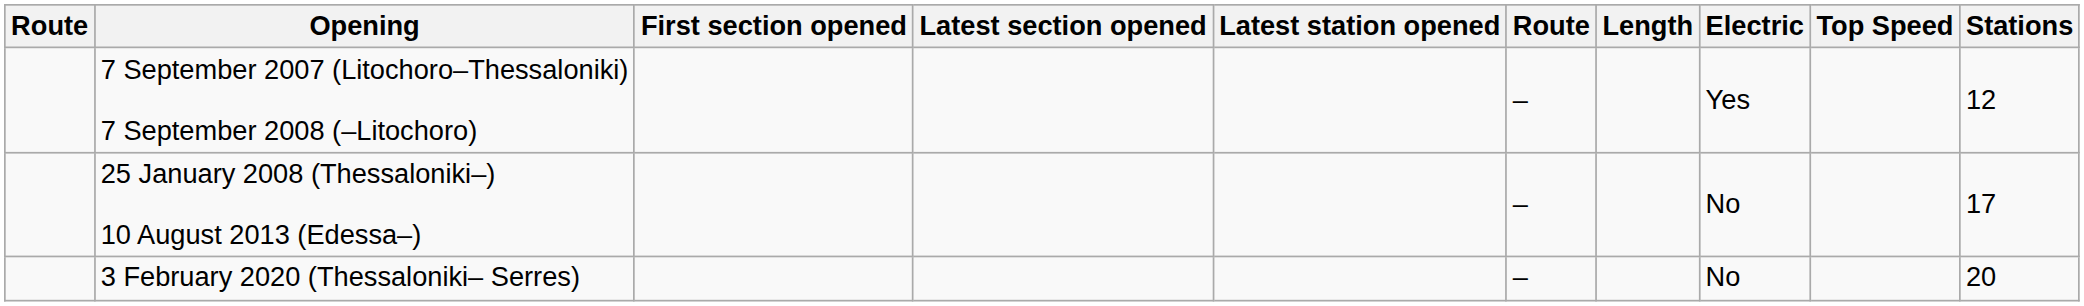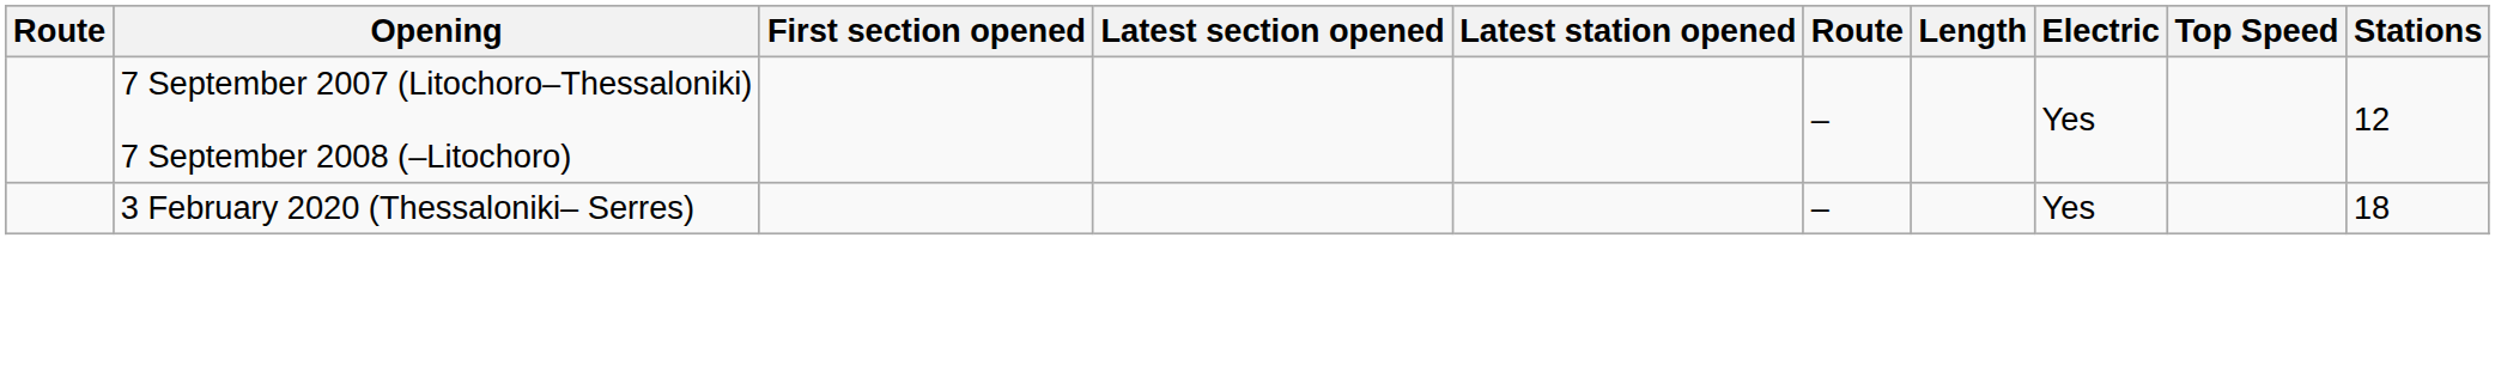 <table class=wikitable>
 <tr>
 <th>Route</th>
 <th>Opening</th>
 <th>First section opened</th>
 <th>Latest section opened</th>
 <th>Latest station opened</th>
 <th>Route</th>
 <th>Length</th>
 <th>Electric</th>
 <th>Top Speed</th>
 <th>Stations</th>
 </tr>
 <tr>
 <td></td>
 <td>7 September 2007 (Litochoro–Thessaloniki)<br><br>7 September 2008 (–Litochoro)</td>
 <td></td>
 <td></td>
 <td></td>
 <td>–</td>
 <td></td>
 <td>Yes</td>
 <td></td>
 <td>12</td>
 </tr>
 <tr>
 <td></td>
-<td>25 January 2008 (Thessaloniki–)<br><br>10 August 2013 (Edessa–)</td>
-<td></td>
-<td></td>
-<td></td>
-<td>–</td>
-<td></td>
-<td>No</td>
-<td></td>
-<td>17</td>
-</tr>
-<tr>
-<td></td>
 <td>3 February 2020 (Thessaloniki– Serres)</td>
 <td></td>
 <td></td>
 <td></td>
 <td>–</td>
 <td></td>
-<td>No</td>
+<td>Yes</td>
 <td></td>
-<td>20</td>
+<td>18</td>
 </tr>
 </table>
